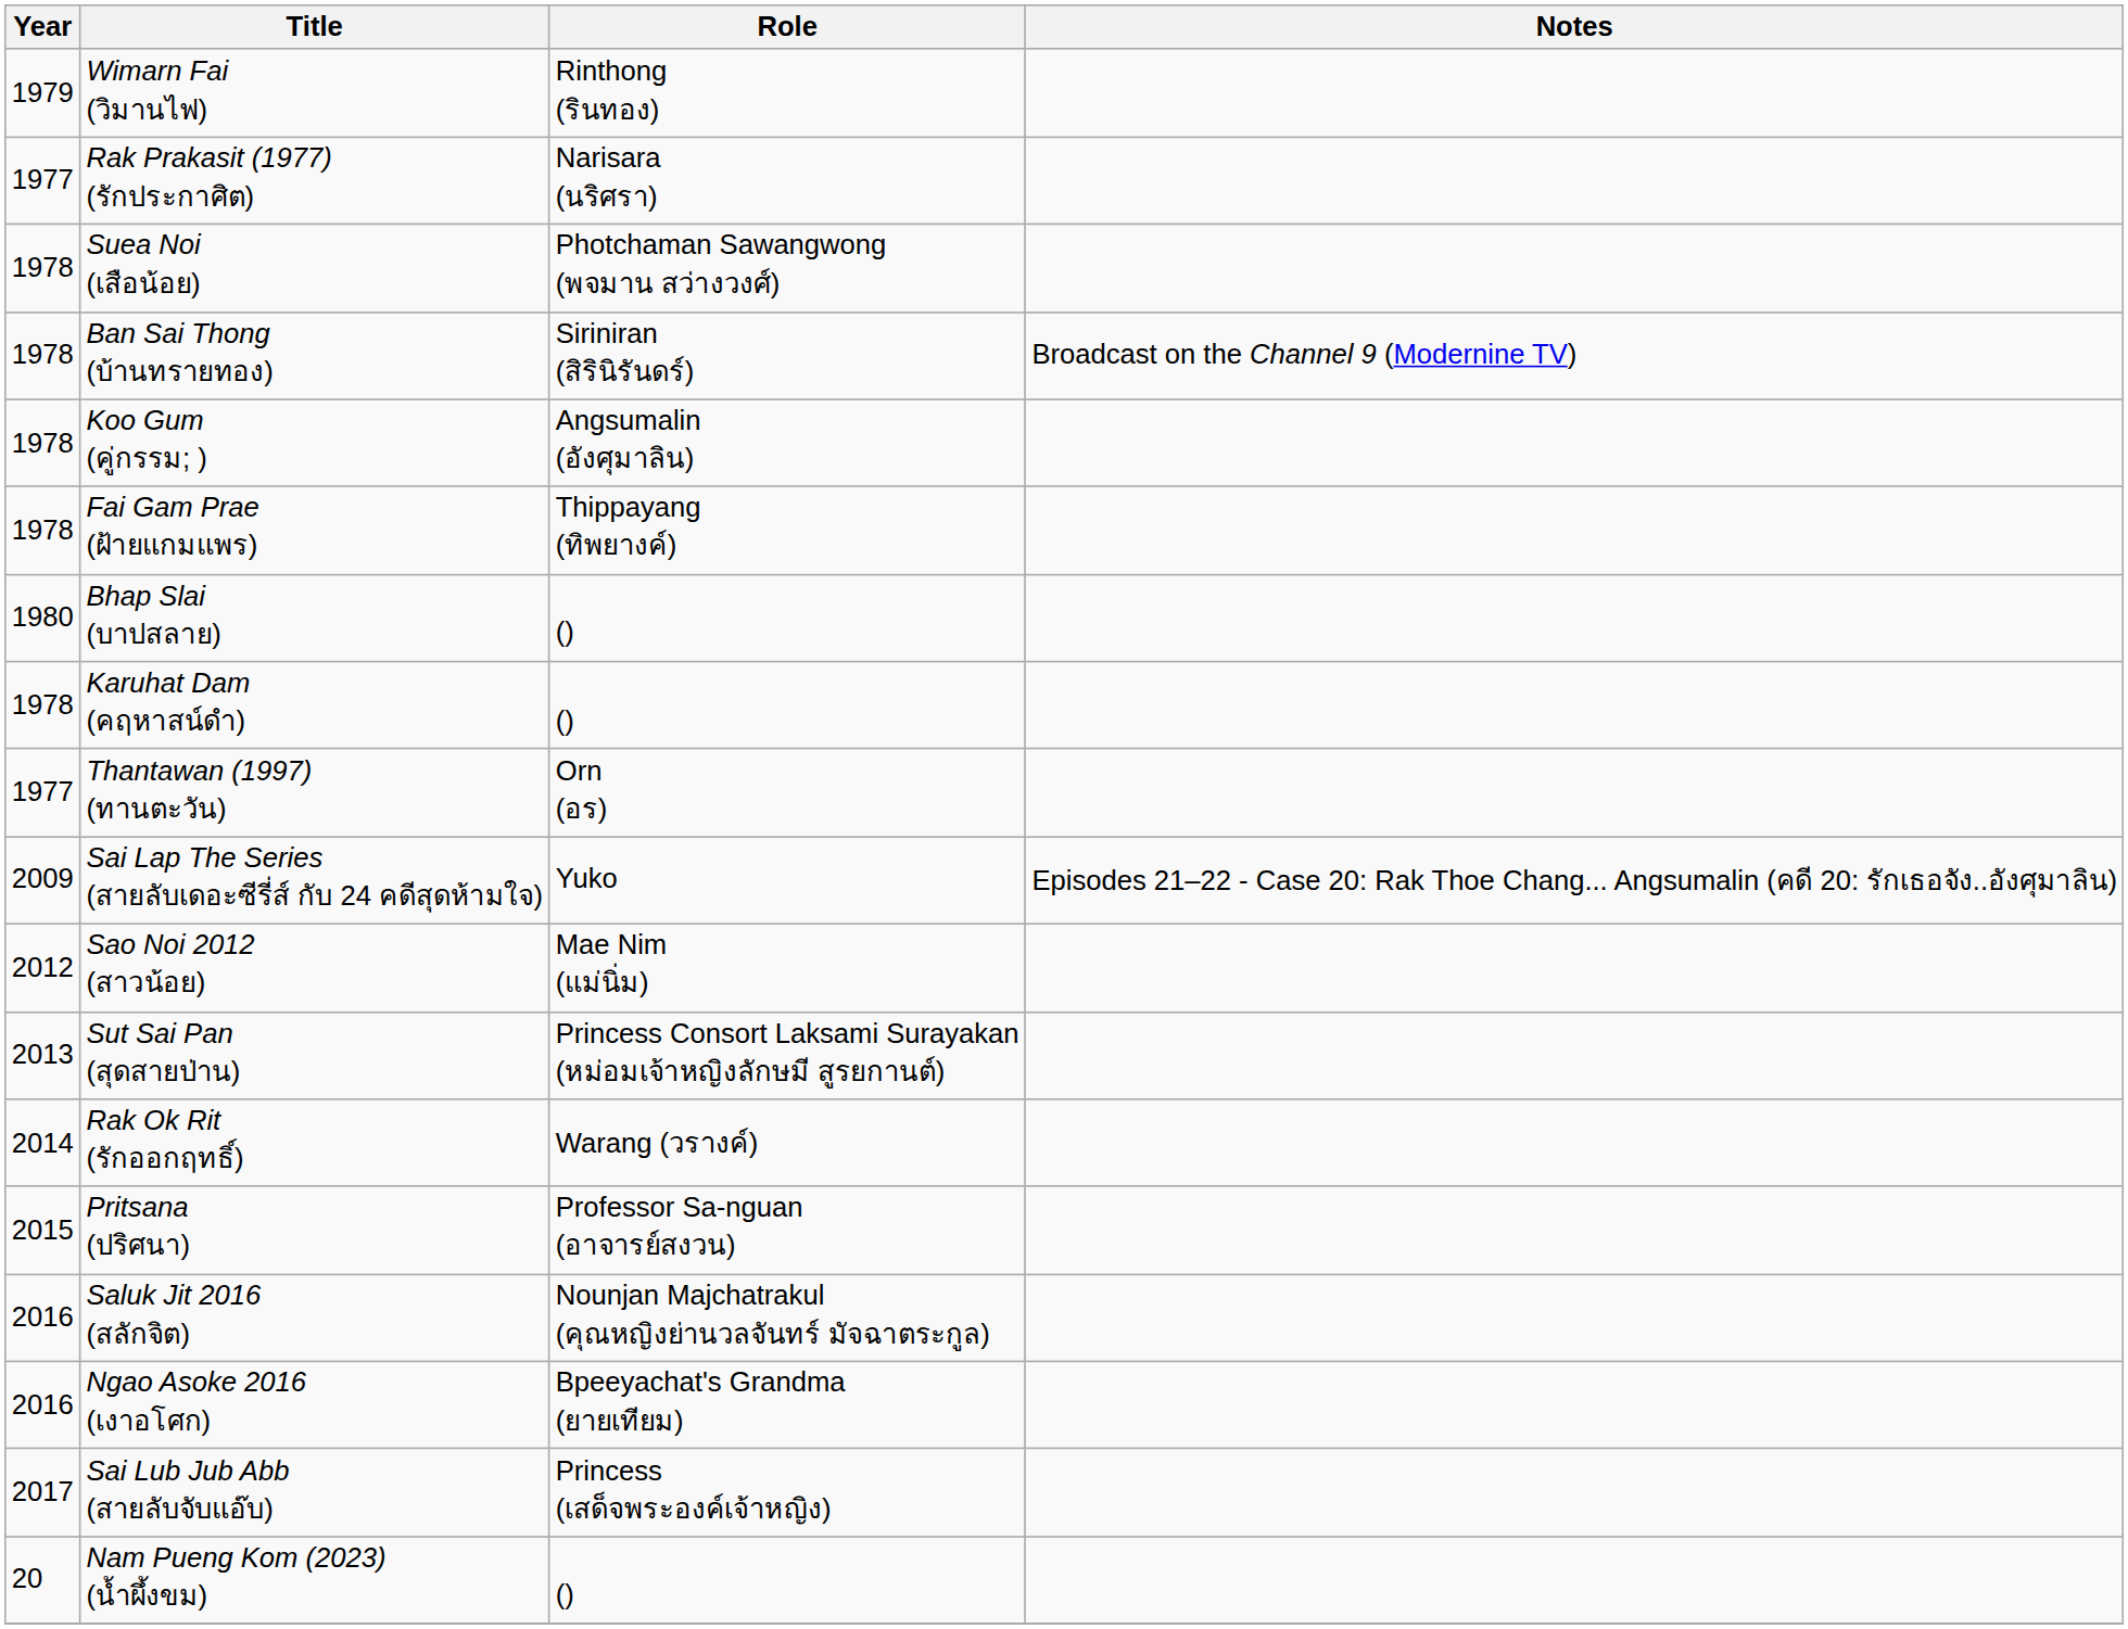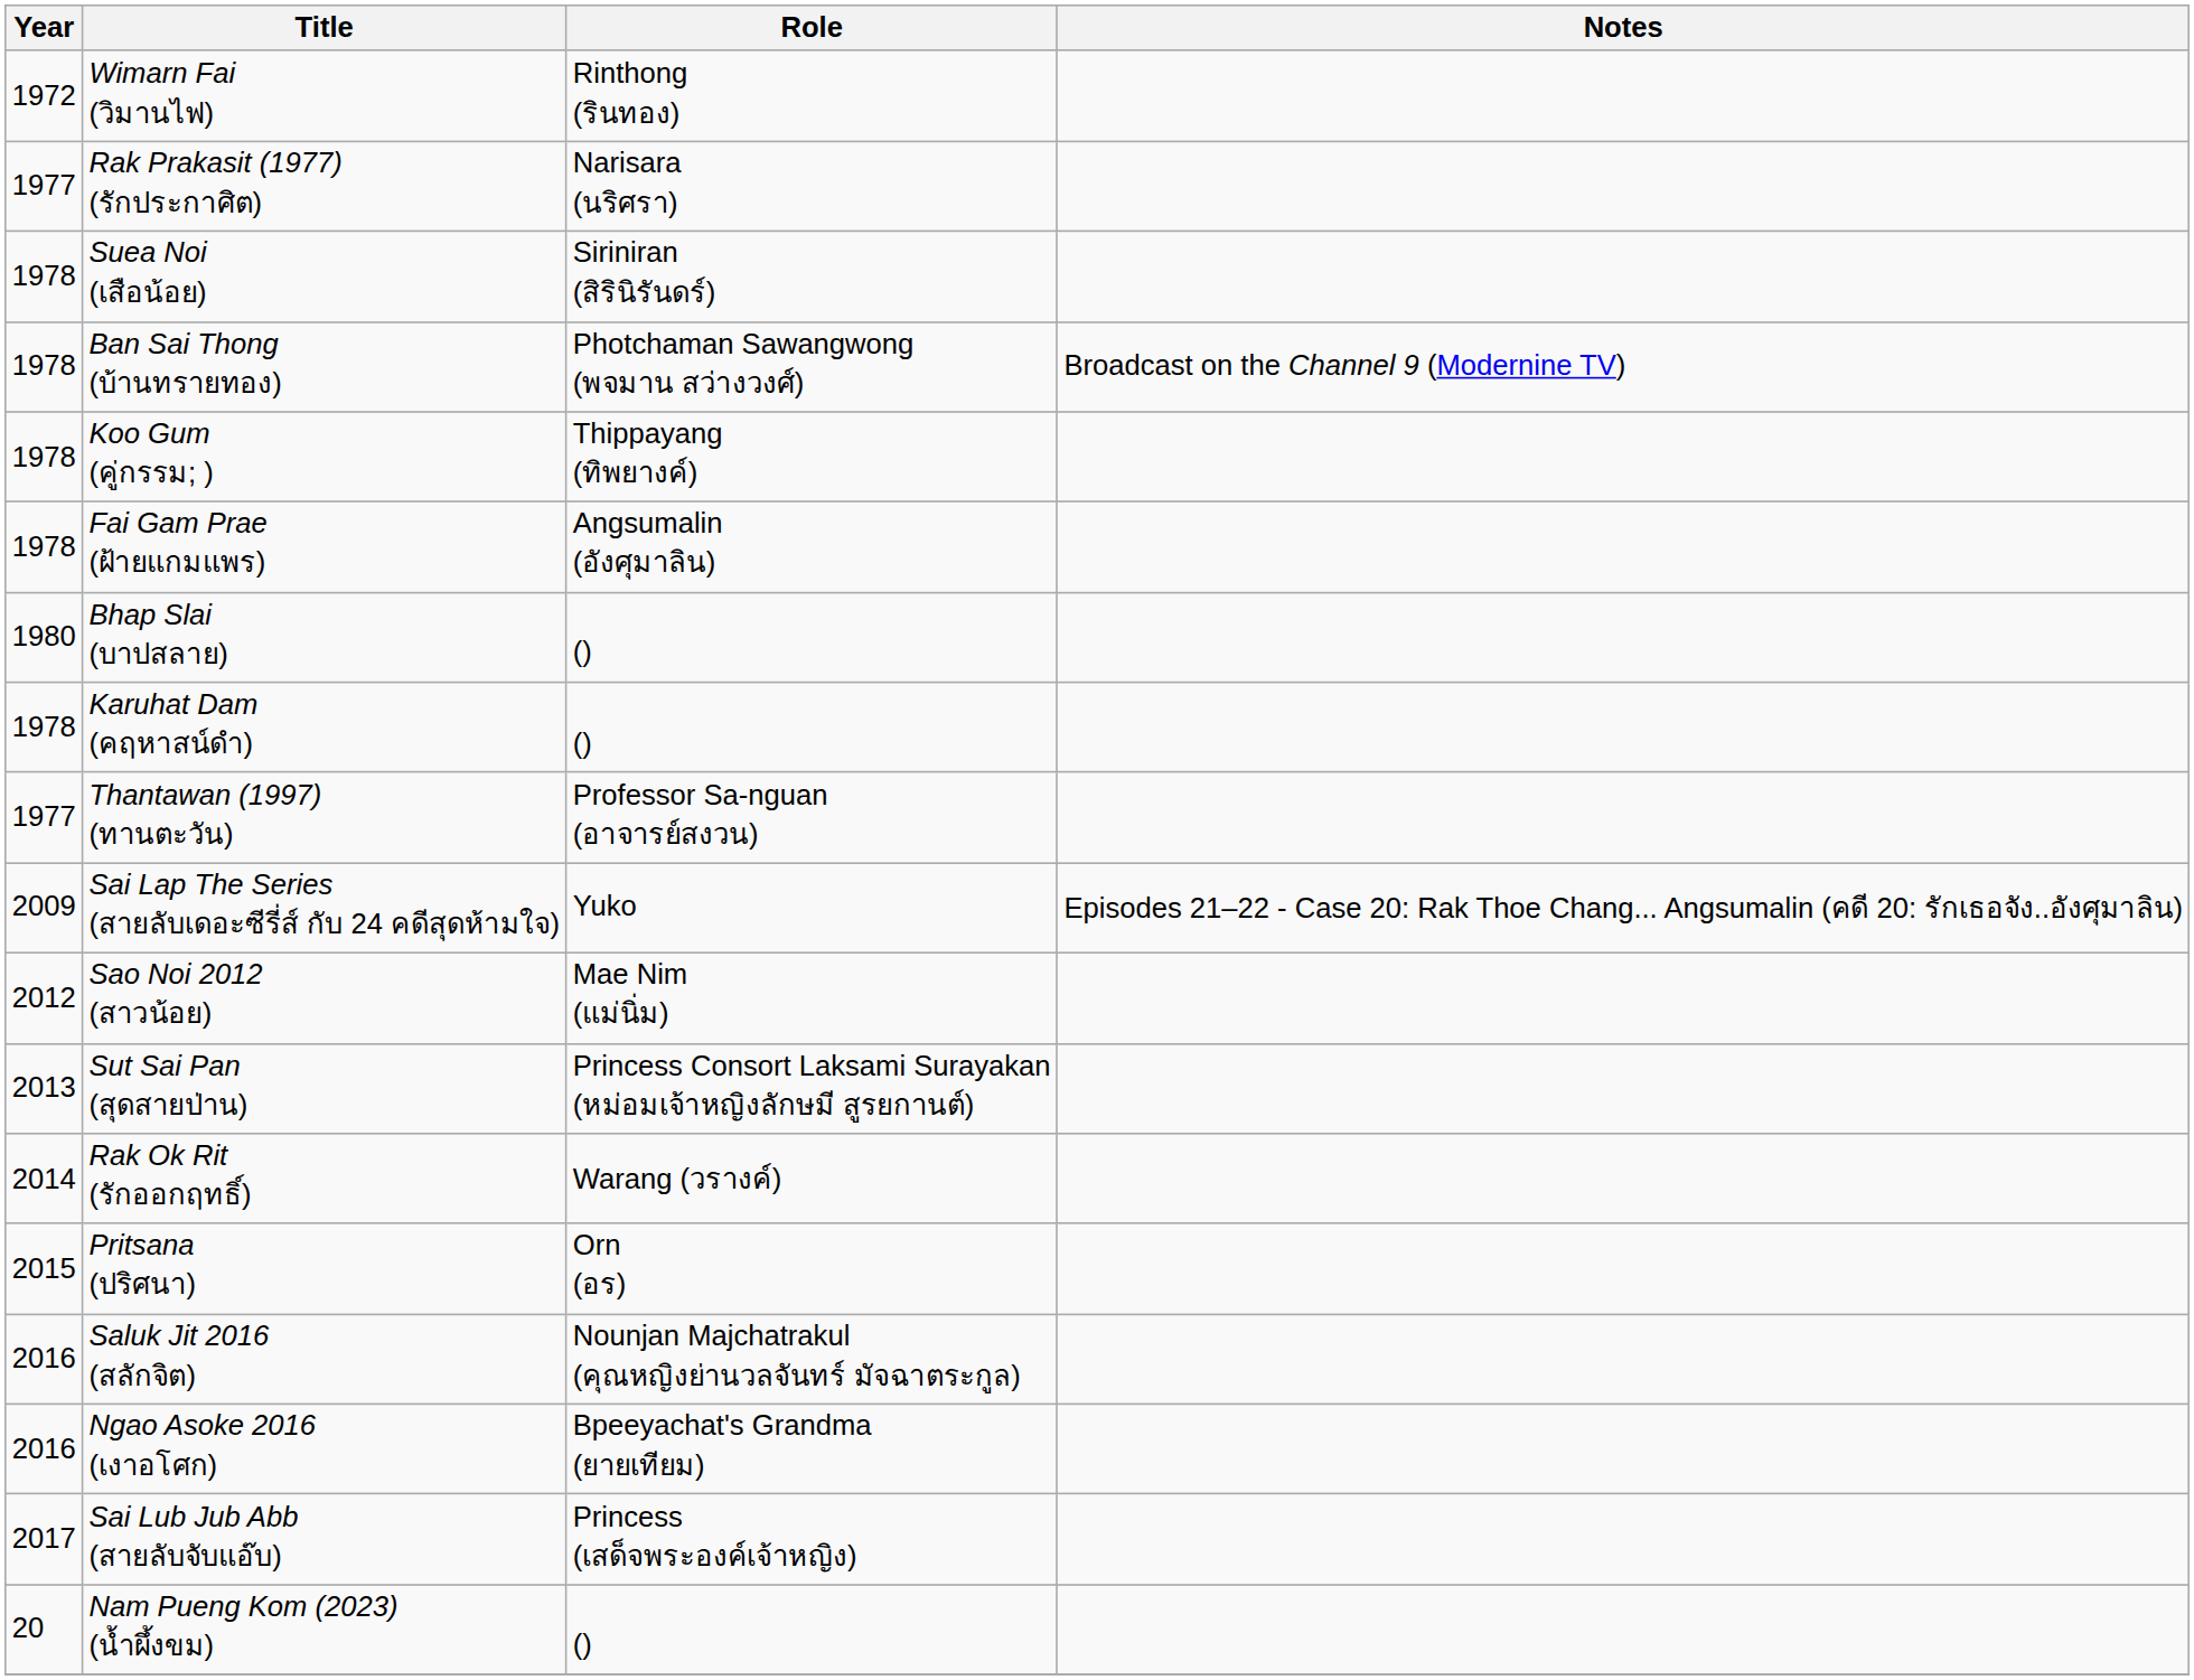 <table class="wikitable sortable">
 <tr>
 <th>Year</th>
 <th>Title</th>
 <th>Role</th>
 <th class="unsortable">Notes</th>
 </tr>
 <tr>
-<td>1979</td>
+<td>1972</td>
 <td><em>Wimarn Fai</em> <br> (วิมานไฟ)</td>
 <td>Rinthong <br> (รินทอง)</td>
 <td></td>
 </tr>
 <tr>
 <td>1977</td>
 <td><em>Rak Prakasit (1977)</em> <br> (รักประกาศิต)</td>
 <td>Narisara <br> (นริศรา)</td>
 <td></td>
 </tr>
 <tr>
 <td>1978</td>
 <td><em>Suea Noi</em> <br> (เสือน้อย)</td>
-<td>Photchaman Sawangwong <br> (พจมาน สว่างวงศ์)</td>
+<td>Siriniran <br> (สิรินิรันดร์)</td>
 <td></td>
 </tr>
 <tr>
 <td>1978</td>
 <td><em>Ban Sai Thong</em> <br> (บ้านทรายทอง)</td>
-<td>Siriniran <br> (สิรินิรันดร์)</td>
+<td>Photchaman Sawangwong <br> (พจมาน สว่างวงศ์)</td>
 <td>Broadcast on the <em>Channel 9</em> (<a href='#'>Modernine TV</a>)</td>
 </tr>
 <tr>
 <td>1978</td>
 <td><em>Koo Gum</em> <br> (คู่กรรม; )</td>
-<td>Angsumalin <br> (อังศุมาลิน)</td>
+<td>Thippayang <br> (ทิพยางค์)</td>
 <td></td>
 </tr>
 <tr>
 <td>1978</td>
 <td><em>Fai Gam Prae</em> <br> (ฝ้ายแกมแพร)</td>
-<td>Thippayang <br> (ทิพยางค์)</td>
+<td>Angsumalin <br> (อังศุมาลิน)</td>
 <td></td>
 </tr>
 <tr>
 <td>1980</td>
 <td><em>Bhap Slai</em> <br> (บาปสลาย)</td>
 <td><br> ()</td>
 <td></td>
 </tr>
 <tr>
 <td>1978</td>
 <td><em>Karuhat Dam</em> <br> (คฤหาสน์ดำ)</td>
 <td><br> ()</td>
 <td></td>
 </tr>
 <tr>
 <td>1977</td>
 <td><em>Thantawan (1997)</em> <br> (ทานตะวัน)</td>
-<td>Orn <br> (อร)</td>
+<td>Professor Sa-nguan <br> (อาจารย์สงวน)</td>
 <td></td>
 </tr>
 <tr>
 <td>2009</td>
 <td><em>Sai Lap The Series</em> <br> (สายลับเดอะซีรี่ส์ กับ 24 คดีสุดห้ามใจ)</td>
 <td>Yuko</td>
 <td>Episodes 21–22 - Case 20: Rak Thoe Chang... Angsumalin (คดี 20: รักเธอจัง..อังศุมาลิน)</td>
 </tr>
 <tr>
 <td>2012</td>
 <td><em>Sao Noi 2012</em> <br> (สาวน้อย)</td>
 <td>Mae Nim <br> (แม่นิ่ม)</td>
 <td></td>
 </tr>
 <tr>
 <td>2013</td>
 <td><em>Sut Sai Pan</em> <br> (สุดสายป่าน)</td>
 <td>Princess Consort Laksami Surayakan <br> (หม่อมเจ้าหญิงลักษมี สูรยกานต์)</td>
 <td></td>
 </tr>
 <tr>
 <td>2014</td>
 <td><em>Rak Ok Rit</em> <br> (รักออกฤทธิ์)</td>
 <td>Warang (วรางค์)</td>
 <td></td>
 </tr>
 <tr>
 <td>2015</td>
 <td><em>Pritsana</em> <br> (ปริศนา)</td>
-<td>Professor Sa-nguan <br> (อาจารย์สงวน)</td>
+<td>Orn <br> (อร)</td>
 <td></td>
 </tr>
 <tr>
 <td>2016</td>
 <td><em>Saluk Jit 2016</em> <br> (สลักจิต)</td>
 <td>Nounjan Majchatrakul <br> (คุณหญิงย่านวลจันทร์ มัจฉาตระกูล)</td>
 <td></td>
 </tr>
 <tr>
 <td>2016</td>
 <td><em>Ngao Asoke 2016</em> <br> (เงาอโศก)</td>
 <td>Bpeeyachat's Grandma <br> (ยายเทียม)</td>
 <td></td>
 </tr>
 <tr>
 <td>2017</td>
 <td><em>Sai Lub Jub Abb</em> <br> (สายลับจับแอ๊บ)</td>
 <td>Princess <br> (เสด็จพระองค์เจ้าหญิง)</td>
 <td></td>
 </tr>
 <tr>
 <td>20</td>
 <td><em>Nam Pueng Kom (2023)</em> <br> (น้ำผึ้งขม)</td>
 <td><br> ()</td>
 <td></td>
 </tr>
 <tr>
 </tr>
 </table>
